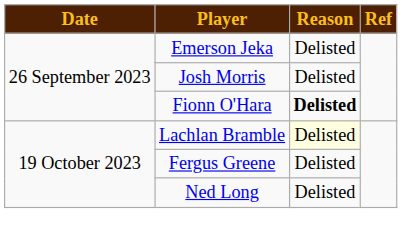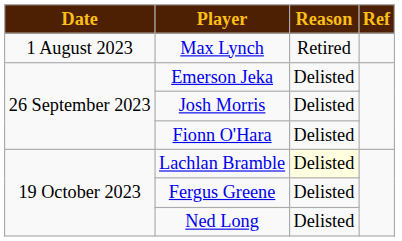 <table class="wikitable" style="text-align:center">
 <tr>
 <th style="background: #4D2004; color: #FBBF15">Date</th>
 <th style="background: #4D2004; color: #FBBF15">Player</th>
 <th style="background: #4D2004; color: #FBBF15">Reason</th>
 <th style="background: #4D2004; color: #FBBF15">Ref</th>
+</tr>
+<tr>
+<td>1 August 2023</td>
+<td><a href='#'>Max Lynch</a></td>
+<td>Retired</td>
+<td></td>
 </tr>
 <tr>
 <td rowspan=3>26 September 2023</td>
 <td><a href='#'>Emerson Jeka</a></td>
 <td>Delisted</td>
 <td rowspan=3></td>
 </tr>
 <tr>
 <td><a href='#'>Josh Morris</a></td>
 <td>Delisted</td>
 </tr>
 <tr>
 <td><a href='#'>Fionn O'Hara</a></td>
-<td><strong>Delisted</strong></td>
+<td>Delisted</td>
 </tr>
 <tr>
 <td rowspan=3>19 October 2023</td>
 <td><a href='#'>Lachlan Bramble</a></td>
 <td style="background: lightyellow;">Delisted</td>
 <td rowspan=3></td>
 </tr>
 <tr>
 <td><a href='#'>Fergus Greene</a></td>
 <td>Delisted</td>
 </tr>
 <tr>
 <td><a href='#'>Ned Long</a></td>
 <td>Delisted</td>
 </tr>
 </table>
